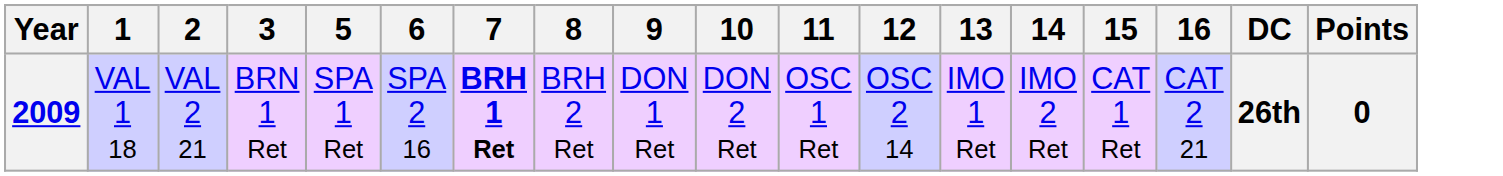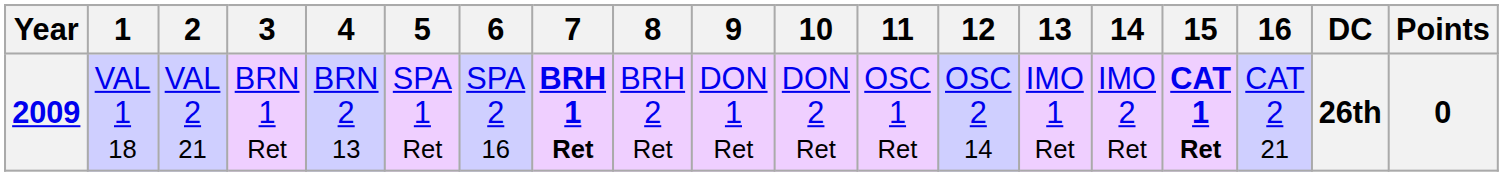 <table class="wikitable" style="text-align:center; font-size:95%">
 <tr>
 <th>Year</th>
 <th>1</th>
 <th>2</th>
 <th>3</th>
+<th>4</th>
 <th>5</th>
 <th>6</th>
 <th>7</th>
 <th>8</th>
 <th>9</th>
 <th>10</th>
 <th>11</th>
 <th>12</th>
 <th>13</th>
 <th>14</th>
 <th>15</th>
 <th>16</th>
 <th>DC</th>
 <th>Points</th>
 </tr>
 <tr>
 <th><a href='#'>2009</a></th>
 <td style="background:#CFCFFF;"><a href='#'>VAL<br>1</a><br><small>18</small></td>
 <td style="background:#CFCFFF;"><a href='#'>VAL<br>2</a><br><small>21</small></td>
 <td style="background:#EFCFFF;"><a href='#'>BRN<br>1</a><br><small>Ret</small></td>
+<td style="background:#CFCFFF;"><a href='#'>BRN<br>2</a><br><small>13</small></td>
 <td style="background:#EFCFFF;"><a href='#'>SPA<br>1</a><br><small>Ret</small></td>
 <td style="background:#CFCFFF;"><a href='#'>SPA<br>2</a><br><small>16</small></td>
 <td style="background:#EFCFFF;"><strong><a href='#'>BRH<br>1</a><br><small>Ret</small></strong></td>
 <td style="background:#EFCFFF;"><a href='#'>BRH<br>2</a><br><small>Ret</small></td>
 <td style="background:#EFCFFF;"><a href='#'>DON<br>1</a><br><small>Ret</small></td>
 <td style="background:#EFCFFF;"><a href='#'>DON<br>2</a><br><small>Ret</small></td>
 <td style="background:#EFCFFF;"><a href='#'>OSC<br>1</a><br><small>Ret</small></td>
 <td style="background:#CFCFFF;"><a href='#'>OSC<br>2</a><br><small>14</small></td>
 <td style="background:#EFCFFF;"><a href='#'>IMO<br>1</a><br><small>Ret</small></td>
 <td style="background:#EFCFFF;"><a href='#'>IMO<br>2</a><br><small>Ret</small></td>
-<td style="background:#EFCFFF;"><a href='#'>CAT<br>1</a><br><small>Ret</small></td>
+<td style="background:#EFCFFF;"><strong><a href='#'>CAT<br>1</a><br><small>Ret</small></strong></td>
 <td style="background:#CFCFFF;"><a href='#'>CAT<br>2</a><br><small>21</small></td>
 <th>26th</th>
 <th>0</th>
 </tr>
 </table>
